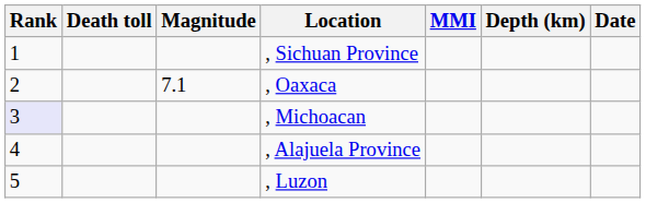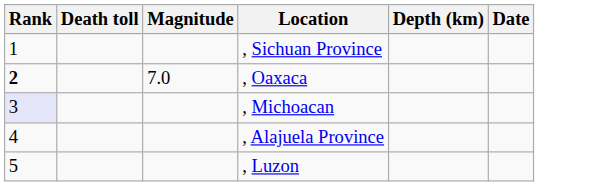 <table class="sortable wikitable" style="font-size:100%;">
 <tr>
 <th>Rank</th>
 <th>Death toll</th>
 <th>Magnitude</th>
 <th>Location</th>
-<th><a href='#'>MMI</a></th>
 <th>Depth (km)</th>
 <th>Date</th>
 </tr>
 <tr>
 <td>1</td>
 <td></td>
 <td></td>
 <td>, <a href='#'>Sichuan Province</a></td>
 <td></td>
 <td></td>
-<td></td>
 </tr>
 <tr>
-<td>2</td>
+<td><strong>2</strong></td>
 <td></td>
-<td>7.1</td>
+<td>7.0</td>
 <td>, <a href='#'>Oaxaca</a></td>
-<td></td>
 <td></td>
 <td></td>
 </tr>
 <tr>
 <td style="background: lavender;">3</td>
 <td></td>
 <td></td>
 <td>, <a href='#'>Michoacan</a></td>
 <td></td>
 <td></td>
-<td></td>
 </tr>
 <tr>
 <td>4</td>
 <td></td>
 <td></td>
 <td>, <a href='#'>Alajuela Province</a></td>
-<td></td>
 <td></td>
 <td></td>
 </tr>
 <tr>
 <td>5</td>
 <td></td>
 <td></td>
 <td>, <a href='#'>Luzon</a></td>
 <td></td>
 <td></td>
-<td></td>
 </tr>
 </table>
